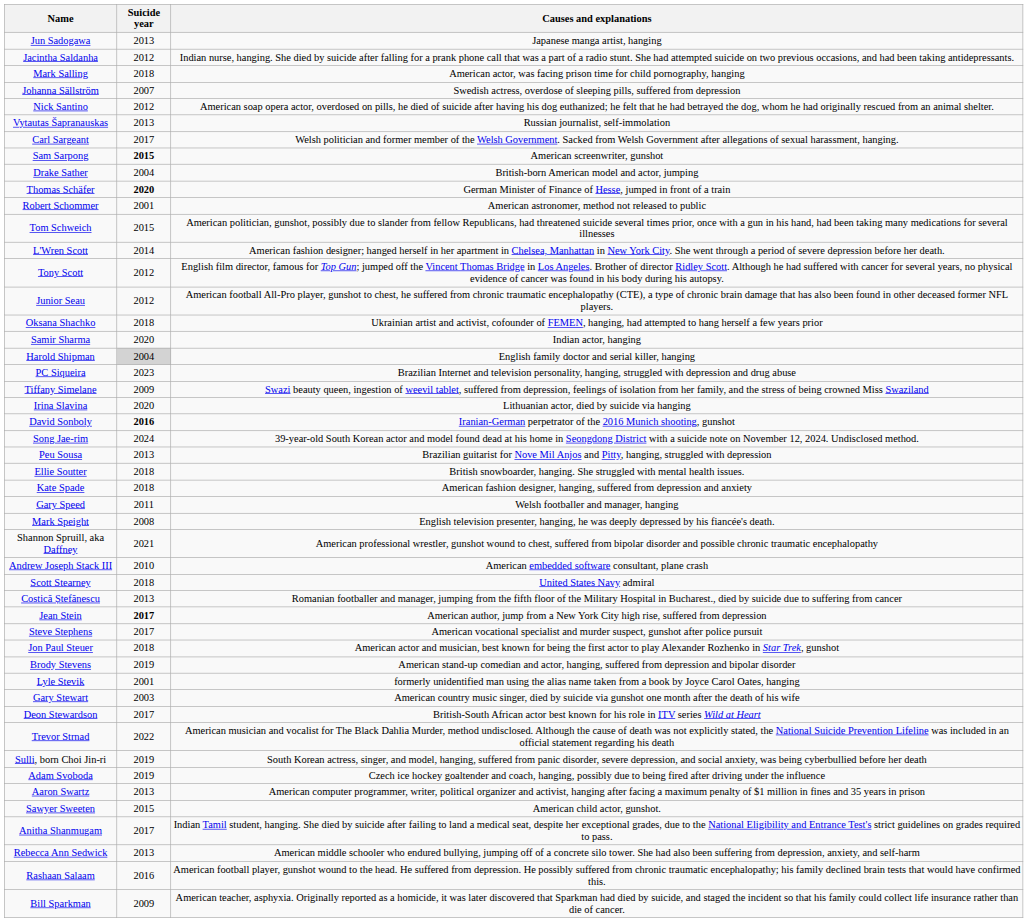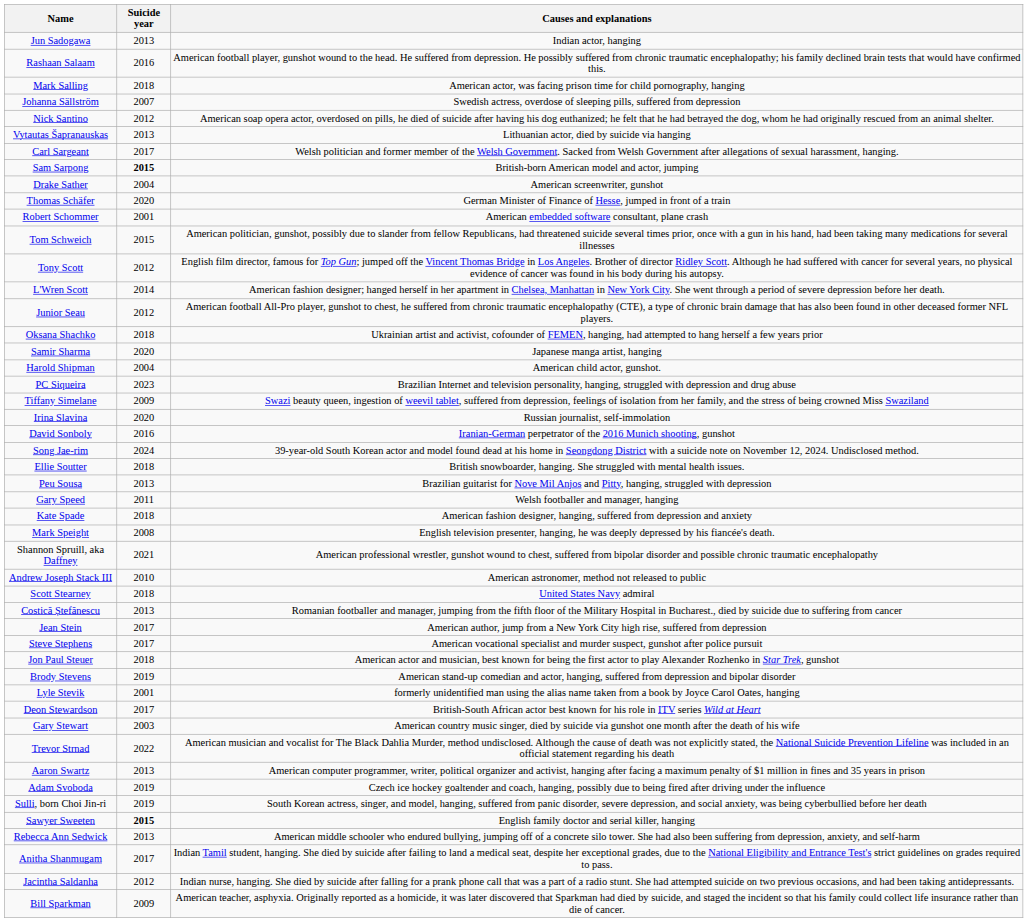 <table class="wikitable sortable" style="text-align: center;">
 <tr>
 <th>Name</th>
 <th>Suicide year</th>
 <th>Causes and explanations</th>
 </tr>
 <tr>
 <td><a href='#'>Jun Sadogawa</a></td>
 <td>2013</td>
-<td>Japanese manga artist, hanging</td>
+<td>Indian actor, hanging</td>
 </tr>
 <tr>
-<td><a href='#'>Jacintha Saldanha</a></td>
-<td>2012</td>
-<td>Indian nurse, hanging. She died by suicide after falling for a prank phone call that was a part of a radio stunt. She had attempted suicide on two previous occasions, and had been taking antidepressants.</td>
+<td><a href='#'>Rashaan Salaam</a></td>
+<td>2016</td>
+<td>American football player, gunshot wound to the head. He suffered from depression. He possibly suffered from chronic traumatic encephalopathy; his family declined brain tests that would have confirmed this.</td>
 </tr>
 <tr>
 <td><a href='#'>Mark Salling</a></td>
 <td>2018</td>
 <td>American actor, was facing prison time for child pornography, hanging</td>
 </tr>
 <tr>
 <td><a href='#'>Johanna Sällström</a></td>
 <td>2007</td>
 <td>Swedish actress, overdose of sleeping pills, suffered from depression</td>
 </tr>
 <tr>
 <td><a href='#'>Nick Santino</a></td>
 <td>2012</td>
 <td>American soap opera actor, overdosed on pills, he died of suicide after having his dog euthanized; he felt that he had betrayed the dog, whom he had originally rescued from an animal shelter.</td>
 </tr>
 <tr>
 <td><a href='#'>Vytautas Šapranauskas</a></td>
 <td>2013</td>
-<td>Russian journalist, self-immolation</td>
+<td>Lithuanian actor, died by suicide via hanging</td>
 </tr>
 <tr>
 <td><a href='#'>Carl Sargeant</a></td>
 <td>2017</td>
 <td>Welsh politician and former member of the <a href='#'>Welsh Government</a>. Sacked from Welsh Government after allegations of sexual harassment, hanging.</td>
 </tr>
 <tr>
 <td><a href='#'>Sam Sarpong</a></td>
 <td><strong>2015</strong></td>
-<td>American screenwriter, gunshot</td>
+<td>British-born American model and actor, jumping</td>
 </tr>
 <tr>
 <td><a href='#'>Drake Sather</a></td>
 <td>2004</td>
-<td>British-born American model and actor, jumping</td>
+<td>American screenwriter, gunshot</td>
 </tr>
 <tr>
 <td><a href='#'>Thomas Schäfer</a></td>
-<td><strong>2020</strong></td>
+<td>2020</td>
 <td>German Minister of Finance of <a href='#'>Hesse</a>, jumped in front of a train</td>
 </tr>
 <tr>
 <td><a href='#'>Robert Schommer</a></td>
 <td>2001</td>
-<td>American astronomer, method not released to public</td>
+<td>American <a href='#'>embedded software</a> consultant, plane crash</td>
 </tr>
 <tr>
 <td><a href='#'>Tom Schweich</a></td>
 <td>2015</td>
 <td>American politician, gunshot, possibly due to slander from fellow Republicans, had threatened suicide several times prior, once with a gun in his hand, had been taking many medications for several illnesses</td>
 </tr>
 <tr>
+<td><a href='#'>Tony Scott</a></td>
+<td>2012</td>
+<td>English film director, famous for <em><a href='#'>Top Gun</a></em>; jumped off the <a href='#'>Vincent Thomas Bridge</a> in <a href='#'>Los Angeles</a>. Brother of director <a href='#'>Ridley Scott</a>. Although he had suffered with cancer for several years, no physical evidence of cancer was found in his body during his autopsy.</td>
+</tr>
+<tr>
 <td><a href='#'>L'Wren Scott</a></td>
 <td>2014</td>
 <td>American fashion designer; hanged herself in her apartment in <a href='#'>Chelsea, Manhattan</a> in <a href='#'>New York City</a>. She went through a period of severe depression before her death.</td>
-</tr>
-<tr>
-<td><a href='#'>Tony Scott</a></td>
-<td>2012</td>
-<td>English film director, famous for <em><a href='#'>Top Gun</a></em>; jumped off the <a href='#'>Vincent Thomas Bridge</a> in <a href='#'>Los Angeles</a>. Brother of director <a href='#'>Ridley Scott</a>. Although he had suffered with cancer for several years, no physical evidence of cancer was found in his body during his autopsy.</td>
 </tr>
 <tr>
 <td><a href='#'>Junior Seau</a></td>
 <td>2012</td>
 <td>American football All-Pro player, gunshot to chest, he suffered from chronic traumatic encephalopathy (CTE), a type of chronic brain damage that has also been found in other deceased former NFL players.</td>
 </tr>
 <tr>
 <td><a href='#'>Oksana Shachko</a></td>
 <td>2018</td>
 <td>Ukrainian artist and activist, cofounder of <a href='#'>FEMEN</a>, hanging, had attempted to hang herself a few years prior</td>
 </tr>
 <tr>
 <td><a href='#'>Samir Sharma</a></td>
 <td>2020</td>
-<td>Indian actor, hanging</td>
+<td>Japanese manga artist, hanging</td>
 </tr>
 <tr>
 <td><a href='#'>Harold Shipman</a></td>
-<td style="background: lightgrey;">2004</td>
-<td>English family doctor and serial killer, hanging</td>
+<td>2004</td>
+<td>American child actor, gunshot.</td>
 </tr>
 <tr>
 <td><a href='#'>PC Siqueira</a></td>
 <td>2023</td>
 <td>Brazilian Internet and television personality, hanging, struggled with depression and drug abuse</td>
 </tr>
 <tr>
 <td><a href='#'>Tiffany Simelane</a></td>
 <td>2009</td>
 <td><a href='#'>Swazi</a> beauty queen, ingestion of <a href='#'>weevil tablet</a>, suffered from depression, feelings of isolation from her family, and the stress of being crowned Miss <a href='#'>Swaziland</a></td>
 </tr>
 <tr>
 <td><a href='#'>Irina Slavina</a></td>
 <td>2020</td>
-<td>Lithuanian actor, died by suicide via hanging</td>
+<td>Russian journalist, self-immolation</td>
 </tr>
 <tr>
 <td><a href='#'>David Sonboly</a></td>
-<td><strong>2016</strong></td>
+<td>2016</td>
 <td><a href='#'>Iranian-German</a> perpetrator of the <a href='#'>2016 Munich shooting</a>, gunshot</td>
 </tr>
 <tr>
 <td><a href='#'>Song Jae-rim</a></td>
 <td>2024</td>
 <td>39-year-old South Korean actor and model found dead at his home in <a href='#'>Seongdong District</a> with a suicide note on November 12, 2024. Undisclosed method.</td>
 </tr>
 <tr>
+<td><a href='#'>Ellie Soutter</a></td>
+<td>2018</td>
+<td>British snowboarder, hanging. She struggled with mental health issues.</td>
+</tr>
+<tr>
 <td><a href='#'>Peu Sousa</a></td>
 <td>2013</td>
 <td>Brazilian guitarist for <a href='#'>Nove Mil Anjos</a> and <a href='#'>Pitty</a>, hanging, struggled with depression</td>
 </tr>
 <tr>
-<td><a href='#'>Ellie Soutter</a></td>
-<td>2018</td>
-<td>British snowboarder, hanging. She struggled with mental health issues.</td>
+<td><a href='#'>Gary Speed</a></td>
+<td>2011</td>
+<td>Welsh footballer and manager, hanging</td>
 </tr>
 <tr>
 <td><a href='#'>Kate Spade</a></td>
 <td>2018</td>
 <td>American fashion designer, hanging, suffered from depression and anxiety</td>
-</tr>
-<tr>
-<td><a href='#'>Gary Speed</a></td>
-<td>2011</td>
-<td>Welsh footballer and manager, hanging</td>
 </tr>
 <tr>
 <td><a href='#'>Mark Speight</a></td>
 <td>2008</td>
 <td>English television presenter, hanging, he was deeply depressed by his fiancée's death.</td>
 </tr>
 <tr>
 <td>Shannon Spruill, aka <a href='#'>Daffney</a></td>
 <td>2021</td>
 <td>American professional wrestler, gunshot wound to chest, suffered from bipolar disorder and possible chronic traumatic encephalopathy</td>
 </tr>
 <tr>
 <td><a href='#'>Andrew Joseph Stack III</a></td>
 <td>2010</td>
-<td>American <a href='#'>embedded software</a> consultant, plane crash</td>
+<td>American astronomer, method not released to public</td>
 </tr>
 <tr>
 <td><a href='#'>Scott Stearney</a></td>
 <td>2018</td>
 <td><a href='#'>United States Navy</a> admiral</td>
 </tr>
 <tr>
 <td><a href='#'>Costică Ștefănescu</a></td>
 <td>2013</td>
 <td>Romanian footballer and manager, jumping from the fifth floor of the Military Hospital in Bucharest., died by suicide due to suffering from cancer</td>
 </tr>
 <tr>
 <td><a href='#'>Jean Stein</a></td>
-<td><strong>2017</strong></td>
+<td>2017</td>
 <td>American author, jump from a New York City high rise, suffered from depression</td>
 </tr>
 <tr>
 <td><a href='#'>Steve Stephens</a></td>
 <td>2017</td>
 <td>American vocational specialist and murder suspect, gunshot after police pursuit</td>
 </tr>
 <tr>
 <td><a href='#'>Jon Paul Steuer</a></td>
 <td>2018</td>
 <td>American actor and musician, best known for being the first actor to play Alexander Rozhenko in <em><a href='#'>Star Trek</a></em>, gunshot</td>
 </tr>
 <tr>
 <td><a href='#'>Brody Stevens</a></td>
 <td>2019</td>
 <td>American stand-up comedian and actor, hanging, suffered from depression and bipolar disorder</td>
 </tr>
 <tr>
 <td><a href='#'>Lyle Stevik</a></td>
 <td>2001</td>
 <td>formerly unidentified man using the alias name taken from a book by Joyce Carol Oates, hanging</td>
 </tr>
 <tr>
+<td><a href='#'>Deon Stewardson</a></td>
+<td>2017</td>
+<td>British-South African actor best known for his role in <a href='#'>ITV</a> series <em><a href='#'>Wild at Heart</a></em></td>
+</tr>
+<tr>
 <td><a href='#'>Gary Stewart</a></td>
 <td>2003</td>
 <td>American country music singer, died by suicide via gunshot one month after the death of his wife</td>
-</tr>
-<tr>
-<td><a href='#'>Deon Stewardson</a></td>
-<td>2017</td>
-<td>British-South African actor best known for his role in <a href='#'>ITV</a> series <em><a href='#'>Wild at Heart</a></em></td>
 </tr>
 <tr>
 <td><a href='#'>Trevor Strnad</a></td>
 <td>2022</td>
 <td>American musician and vocalist for The Black Dahlia Murder, method undisclosed. Although the cause of death was not explicitly stated, the <a href='#'>National Suicide Prevention Lifeline</a> was included in an official statement regarding his death</td>
 </tr>
 <tr>
-<td><a href='#'>Sulli</a>, born Choi Jin-ri</td>
-<td>2019</td>
-<td>South Korean actress, singer, and model, hanging, suffered from panic disorder, severe depression, and social anxiety, was being cyberbullied before her death</td>
+<td><a href='#'>Aaron Swartz</a></td>
+<td>2013</td>
+<td>American computer programmer, writer, political organizer and activist, hanging after facing a maximum penalty of $1 million in fines and 35 years in prison</td>
 </tr>
 <tr>
 <td><a href='#'>Adam Svoboda</a></td>
 <td>2019</td>
 <td>Czech ice hockey goaltender and coach, hanging, possibly due to being fired after driving under the influence</td>
 </tr>
 <tr>
-<td><a href='#'>Aaron Swartz</a></td>
-<td>2013</td>
-<td>American computer programmer, writer, political organizer and activist, hanging after facing a maximum penalty of $1 million in fines and 35 years in prison</td>
+<td><a href='#'>Sulli</a>, born Choi Jin-ri</td>
+<td>2019</td>
+<td>South Korean actress, singer, and model, hanging, suffered from panic disorder, severe depression, and social anxiety, was being cyberbullied before her death</td>
 </tr>
 <tr>
 <td><a href='#'>Sawyer Sweeten</a></td>
-<td>2015</td>
-<td>American child actor, gunshot.</td>
+<td><strong>2015</strong></td>
+<td>English family doctor and serial killer, hanging</td>
+</tr>
+<tr>
+<td><a href='#'>Rebecca Ann Sedwick</a></td>
+<td>2013</td>
+<td>American middle schooler who endured bullying, jumping off of a concrete silo tower. She had also been suffering from depression, anxiety, and self-harm</td>
 </tr>
 <tr>
 <td><a href='#'>Anitha Shanmugam</a></td>
 <td>2017</td>
 <td>Indian <a href='#'>Tamil</a> student, hanging. She died by suicide after failing to land a medical seat, despite her exceptional grades, due to the <a href='#'>National Eligibility and Entrance Test's</a> strict guidelines on grades required to pass.</td>
 </tr>
 <tr>
-<td><a href='#'>Rebecca Ann Sedwick</a></td>
-<td>2013</td>
-<td>American middle schooler who endured bullying, jumping off of a concrete silo tower. She had also been suffering from depression, anxiety, and self-harm</td>
-</tr>
-<tr>
-<td><a href='#'>Rashaan Salaam</a></td>
-<td>2016</td>
-<td>American football player, gunshot wound to the head. He suffered from depression. He possibly suffered from chronic traumatic encephalopathy; his family declined brain tests that would have confirmed this.</td>
+<td><a href='#'>Jacintha Saldanha</a></td>
+<td>2012</td>
+<td>Indian nurse, hanging. She died by suicide after falling for a prank phone call that was a part of a radio stunt. She had attempted suicide on two previous occasions, and had been taking antidepressants.</td>
 </tr>
 <tr>
 <td><a href='#'>Bill Sparkman</a></td>
 <td>2009</td>
 <td>American teacher, asphyxia. Originally reported as a homicide, it was later discovered that Sparkman had died by suicide, and staged the incident so that his family could collect life insurance rather than die of cancer.</td>
 </tr>
 </table>
